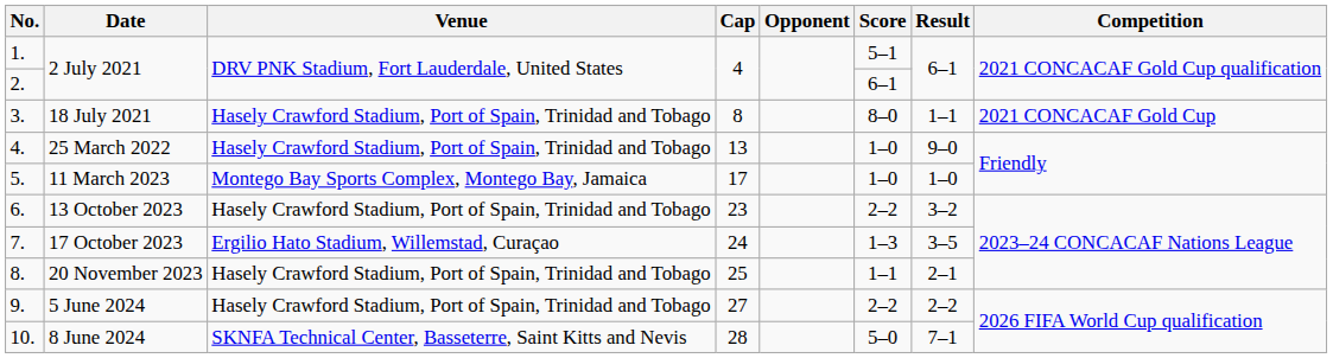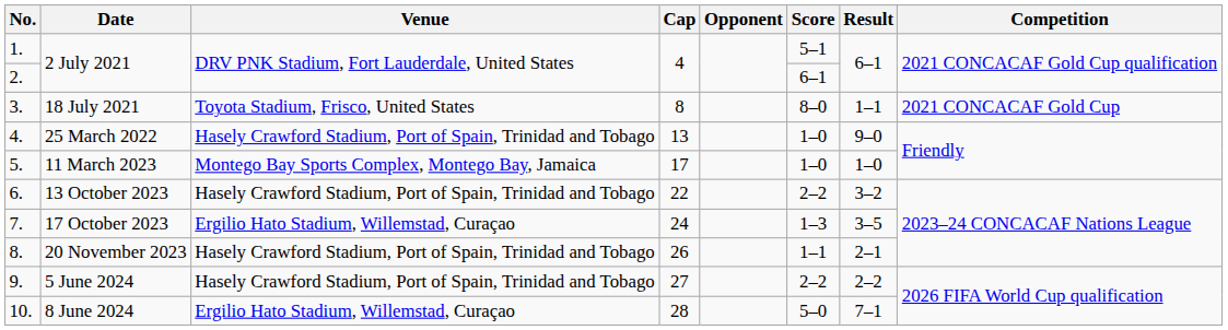 <table class="wikitable sortable">
 <tr>
 <th>No.</th>
 <th>Date</th>
 <th>Venue</th>
 <th>Cap</th>
 <th>Opponent</th>
 <th>Score</th>
 <th>Result</th>
 <th>Competition</th>
 </tr>
 <tr>
 <td>1.</td>
 <td rowspan="2">2 July 2021</td>
 <td rowspan="2"><a href='#'>DRV PNK Stadium</a>, <a href='#'>Fort Lauderdale</a>, United States</td>
 <td rowspan="2" align=center>4</td>
 <td rowspan="2"></td>
 <td align=center>5–1</td>
 <td align=center rowspan="2">6–1</td>
 <td rowspan="2"><a href='#'>2021 CONCACAF Gold Cup qualification</a></td>
 </tr>
 <tr>
 <td>2.</td>
 <td align=center>6–1</td>
 </tr>
 <tr>
 <td>3.</td>
 <td>18 July 2021</td>
-<td><a href='#'>Hasely Crawford Stadium</a>, <a href='#'>Port of Spain</a>, Trinidad and Tobago</td>
+<td><a href='#'>Toyota Stadium</a>, <a href='#'>Frisco</a>, United States</td>
 <td align=center>8</td>
 <td></td>
 <td align=center>8–0</td>
 <td align=center>1–1</td>
 <td><a href='#'>2021 CONCACAF Gold Cup</a></td>
 </tr>
 <tr>
 <td>4.</td>
 <td>25 March 2022</td>
 <td><a href='#'>Hasely Crawford Stadium</a>, <a href='#'>Port of Spain</a>, Trinidad and Tobago</td>
 <td align=center>13</td>
 <td></td>
 <td align=center>1–0</td>
 <td align=center>9–0</td>
 <td rowspan=2><a href='#'>Friendly</a></td>
 </tr>
 <tr>
 <td>5.</td>
 <td>11 March 2023</td>
 <td><a href='#'>Montego Bay Sports Complex</a>, <a href='#'>Montego Bay</a>, Jamaica</td>
 <td align=center>17</td>
 <td></td>
 <td align=center>1–0</td>
 <td align=center>1–0</td>
 </tr>
 <tr>
 <td>6.</td>
 <td>13 October 2023</td>
 <td>Hasely Crawford Stadium, Port of Spain, Trinidad and Tobago</td>
-<td align=center>23</td>
+<td align=center>22</td>
 <td></td>
 <td align=center>2–2</td>
 <td align=center>3–2</td>
 <td rowspan=3><a href='#'>2023–24 CONCACAF Nations League</a></td>
 </tr>
 <tr>
 <td>7.</td>
 <td>17 October 2023</td>
 <td><a href='#'>Ergilio Hato Stadium</a>, <a href='#'>Willemstad</a>, Curaçao</td>
 <td align=center>24</td>
 <td></td>
 <td align=center>1–3</td>
 <td align=center>3–5</td>
 </tr>
 <tr>
 <td>8.</td>
 <td>20 November 2023</td>
 <td>Hasely Crawford Stadium, Port of Spain, Trinidad and Tobago</td>
-<td align=center>25</td>
+<td align=center>26</td>
 <td></td>
 <td align=center>1–1</td>
 <td align=center>2–1</td>
 </tr>
 <tr>
 <td>9.</td>
 <td>5 June 2024</td>
 <td>Hasely Crawford Stadium, Port of Spain, Trinidad and Tobago</td>
 <td align=center>27</td>
 <td></td>
 <td align=center>2–2</td>
 <td align=center>2–2</td>
 <td rowspan=2><a href='#'>2026 FIFA World Cup qualification</a></td>
 </tr>
 <tr>
 <td>10.</td>
 <td>8 June 2024</td>
-<td><a href='#'>SKNFA Technical Center</a>, <a href='#'>Basseterre</a>, Saint Kitts and Nevis</td>
+<td><a href='#'>Ergilio Hato Stadium</a>, <a href='#'>Willemstad</a>, Curaçao</td>
 <td align=center>28</td>
 <td></td>
 <td align=center>5–0</td>
 <td align=center>7–1</td>
 </tr>
 </table>
